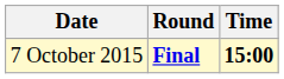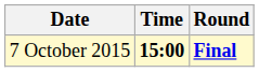 <table class="wikitable">
 <tr>
 <th>Date</th>
+<th>Time</th>
 <th>Round</th>
-<th>Time</th>
 </tr>
 <tr style=background:lemonchiffon>
 <td>7 October 2015</td>
+<td><strong>15:00</strong></td>
 <td><strong><a href='#'>Final</a></strong></td>
-<td><strong>15:00</strong></td>
 </tr>
 </table>
